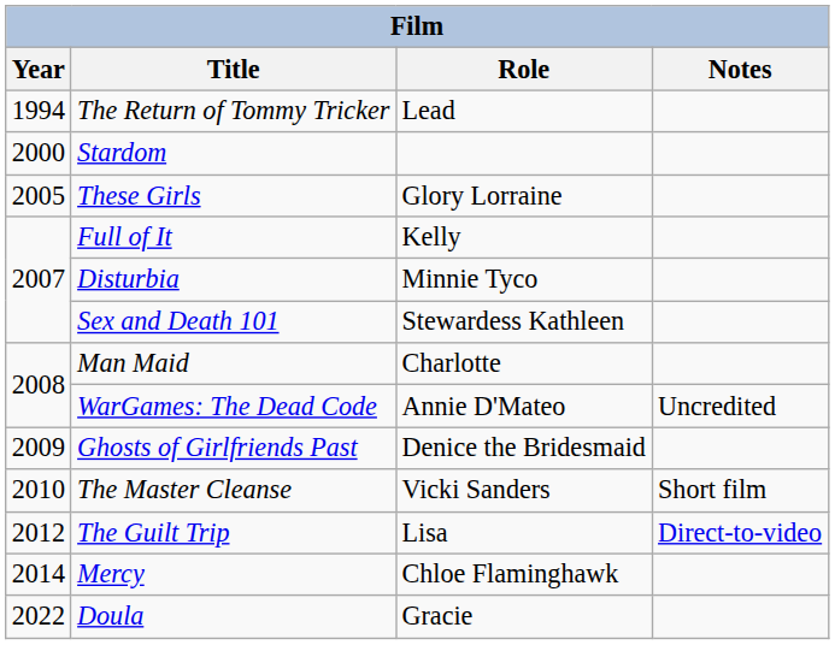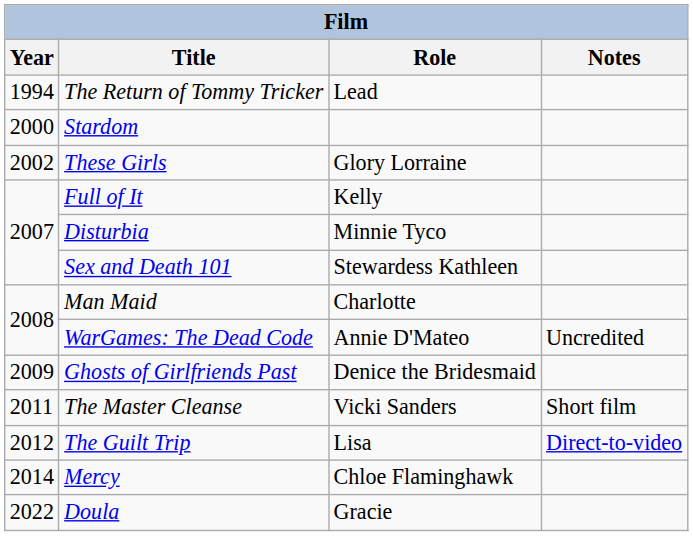 <table class="wikitable sortable">
 <tr>
 <th colspan=4 style="background:#B0C4DE;">Film</th>
 </tr>
 <tr>
 <th>Year</th>
 <th>Title</th>
 <th>Role</th>
 <th class="unsortable">Notes</th>
 </tr>
 <tr>
 <td>1994</td>
 <td data-sort-value="Return of Tommy Tricker, The"><em>The Return of Tommy Tricker</em></td>
 <td>Lead</td>
 <td></td>
 </tr>
 <tr>
 <td>2000</td>
 <td><em><a href='#'>Stardom</a></em></td>
 <td></td>
 <td></td>
 </tr>
 <tr>
-<td>2005</td>
+<td>2002</td>
 <td><em><a href='#'>These Girls</a></em></td>
 <td>Glory Lorraine</td>
 <td></td>
 </tr>
 <tr>
 <td rowspan=3>2007</td>
 <td><em><a href='#'>Full of It</a></em></td>
 <td>Kelly</td>
 </tr>
 <tr>
 <td><em><a href='#'>Disturbia</a></em></td>
 <td>Minnie Tyco</td>
 <td></td>
 </tr>
 <tr>
 <td><em><a href='#'>Sex and Death 101</a></em></td>
 <td>Stewardess Kathleen</td>
 <td></td>
 </tr>
 <tr>
 <td rowspan=2>2008</td>
 <td><em>Man Maid</em></td>
 <td>Charlotte</td>
 <td></td>
 </tr>
 <tr>
 <td><em><a href='#'>WarGames: The Dead Code</a></em></td>
 <td>Annie D'Mateo</td>
 <td>Uncredited</td>
 </tr>
 <tr>
 <td>2009</td>
 <td><em><a href='#'>Ghosts of Girlfriends Past</a></em></td>
 <td>Denice the Bridesmaid</td>
 <td></td>
 </tr>
 <tr>
-<td>2010</td>
+<td>2011</td>
 <td data-sort-value="Master Cleanse, The"><em>The Master Cleanse</em></td>
 <td>Vicki Sanders</td>
 <td>Short film</td>
 </tr>
 <tr>
 <td>2012</td>
 <td data-sort-value="Guilt Trip, The"><em><a href='#'>The Guilt Trip</a></em></td>
 <td>Lisa</td>
 <td><a href='#'>Direct-to-video</a></td>
 </tr>
 <tr>
 <td>2014</td>
 <td><em><a href='#'>Mercy</a></em></td>
 <td>Chloe Flaminghawk</td>
 <td></td>
 </tr>
 <tr>
 <td>2022</td>
 <td><em><a href='#'>Doula</a></em></td>
 <td>Gracie</td>
 <td></td>
 </tr>
 </table>
